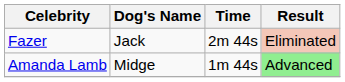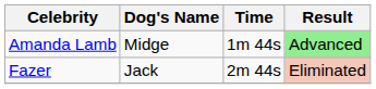 <table class="wikitable" text-align: center;">
 <tr>
 <th>Celebrity</th>
 <th>Dog's Name</th>
 <th>Time</th>
 <th>Result</th>
 </tr>
 <tr>
+<td><a href='#'>Amanda Lamb</a></td>
+<td>Midge</td>
+<td>1m 44s</td>
+<td bgcolor=lightgreen>Advanced</td>
+</tr>
+<tr>
 <td><a href='#'>Fazer</a></td>
 <td>Jack</td>
 <td>2m 44s</td>
 <td bgcolor=#f4c7b8>Eliminated</td>
 </tr>
 <tr>
-<td><a href='#'>Amanda Lamb</a></td>
-<td>Midge</td>
-<td>1m 44s</td>
-<td bgcolor=lightgreen>Advanced</td>
-</tr>
-<tr>
 </tr>
 </table>
